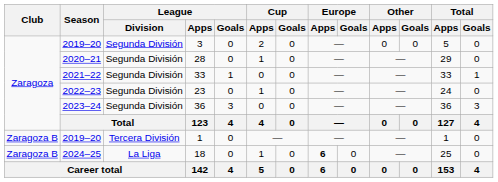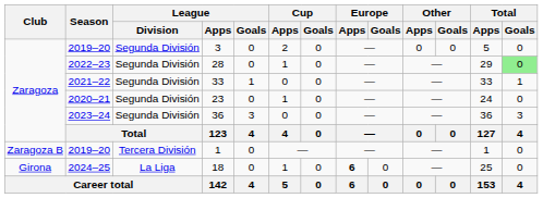 <table class="wikitable" style="text-align:center">
 <tr>
 <th rowspan="2">Club</th>
 <th rowspan="2">Season</th>
 <th colspan="3">League</th>
 <th colspan="2">Cup</th>
 <th colspan="2">Europe</th>
 <th colspan="2">Other</th>
 <th colspan="2">Total</th>
 </tr>
 <tr>
 <th>Division</th>
 <th>Apps</th>
 <th>Goals</th>
 <th>Apps</th>
 <th>Goals</th>
 <th>Apps</th>
 <th>Goals</th>
 <th>Apps</th>
 <th>Goals</th>
 <th>Apps</th>
 <th>Goals</th>
 </tr>
 <tr>
 <td rowspan="6"><a href='#'>Zaragoza</a></td>
 <td><a href='#'>2019–20</a></td>
 <td><a href='#'>Segunda División</a></td>
 <td>3</td>
 <td>0</td>
 <td>2</td>
 <td>0</td>
 <td colspan="2">—</td>
 <td>0</td>
 <td>0</td>
 <td>5</td>
 <td>0</td>
 </tr>
 <tr>
-<td><a href='#'>2020–21</a></td>
+<td><a href='#'>2022–23</a></td>
 <td>Segunda División</td>
 <td>28</td>
 <td>0</td>
 <td>1</td>
 <td>0</td>
 <td colspan="2">—</td>
 <td colspan="2">—</td>
 <td>29</td>
-<td>0</td>
+<td style="background: lightgreen;">0</td>
 </tr>
 <tr>
 <td><a href='#'>2021–22</a></td>
 <td>Segunda División</td>
 <td>33</td>
 <td>1</td>
 <td>0</td>
 <td>0</td>
 <td colspan="2">—</td>
 <td colspan="2">—</td>
 <td>33</td>
 <td>1</td>
 </tr>
 <tr>
-<td><a href='#'>2022–23</a></td>
+<td><a href='#'>2020–21</a></td>
 <td>Segunda División</td>
 <td>23</td>
 <td>0</td>
 <td>1</td>
 <td>0</td>
 <td colspan="2">—</td>
 <td colspan="2">—</td>
 <td>24</td>
 <td>0</td>
 </tr>
 <tr>
 <td><a href='#'>2023–24</a></td>
 <td>Segunda División</td>
 <td>36</td>
 <td>3</td>
 <td>0</td>
 <td>0</td>
 <td colspan="2">—</td>
 <td colspan="2">—</td>
 <td>36</td>
 <td>3</td>
 </tr>
 <tr>
 <th colspan="2">Total</th>
 <th>123</th>
 <th>4</th>
 <th>4</th>
 <th>0</th>
 <th colspan="2">—</th>
 <th>0</th>
 <th>0</th>
 <th>127</th>
 <th>4</th>
 </tr>
 <tr>
 <td><a href='#'>Zaragoza B</a></td>
 <td><a href='#'>2019–20</a></td>
 <td><a href='#'>Tercera División</a></td>
 <td>1</td>
 <td>0</td>
 <td colspan="2">—</td>
 <td colspan="2">—</td>
 <td colspan="2">—</td>
 <td>1</td>
 <td>0</td>
 </tr>
 <tr>
-<td><a href='#'>Zaragoza B</a></td>
+<td><a href='#'>Girona</a></td>
 <td><a href='#'>2024–25</a></td>
 <td><a href='#'>La Liga</a></td>
 <td>18</td>
 <td>0</td>
 <td>1</td>
 <td>0</td>
 <td><strong>6</strong></td>
 <td>0</td>
 <td colspan="2">—</td>
 <td>25</td>
 <td>0</td>
 </tr>
 <tr>
 <th colspan="3">Career total</th>
 <th>142</th>
 <th>4</th>
 <th>5</th>
 <th>0</th>
 <th>6</th>
 <th>0</th>
 <th>0</th>
 <th>0</th>
 <th>153</th>
 <th>4</th>
 </tr>
 </table>
